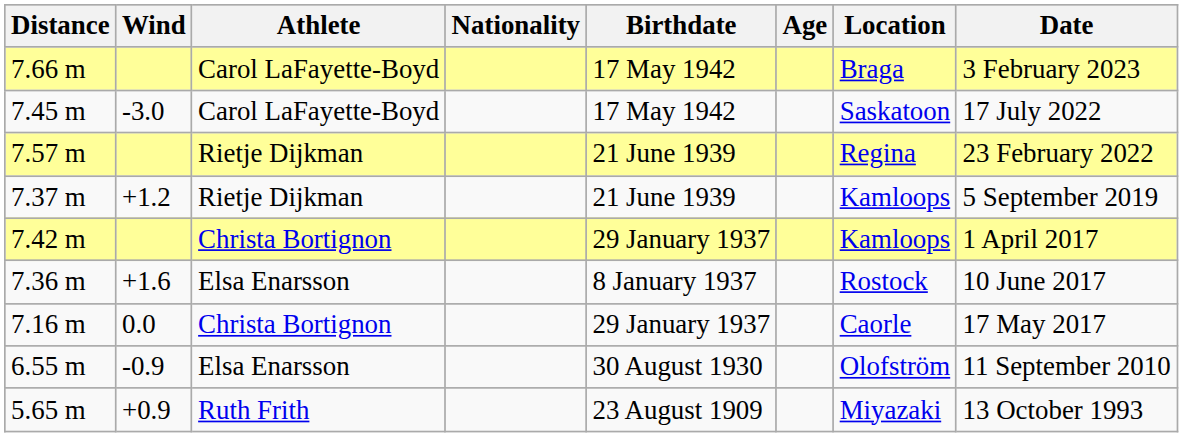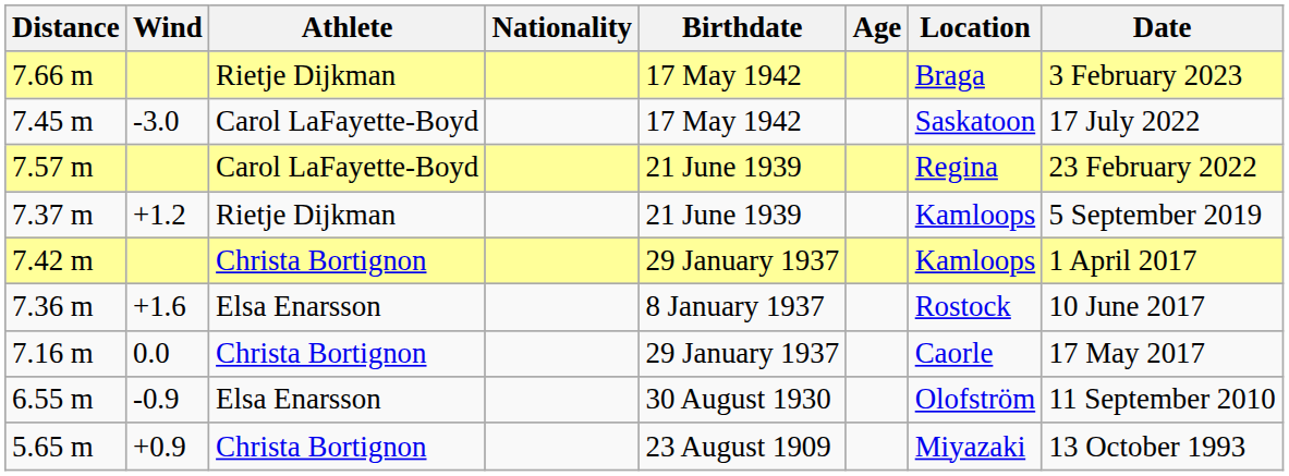 <table class="wikitable">
 <tr>
 <th>Distance</th>
 <th>Wind</th>
 <th>Athlete</th>
 <th>Nationality</th>
 <th>Birthdate</th>
 <th>Age</th>
 <th>Location</th>
 <th>Date</th>
 </tr>
 <tr style="background:#ff9;">
 <td>7.66 m </td>
 <td></td>
-<td>Carol LaFayette-Boyd</td>
+<td>Rietje Dijkman</td>
 <td></td>
 <td>17 May 1942</td>
 <td></td>
 <td><a href='#'>Braga</a></td>
 <td>3 February 2023</td>
 </tr>
 <tr>
 <td>7.45 m</td>
 <td>-3.0</td>
 <td>Carol LaFayette-Boyd</td>
 <td></td>
 <td>17 May 1942</td>
 <td></td>
 <td><a href='#'>Saskatoon</a></td>
 <td>17 July 2022</td>
 </tr>
 <tr style="background:#ff9;">
 <td>7.57 m </td>
 <td></td>
-<td>Rietje Dijkman</td>
+<td>Carol LaFayette-Boyd</td>
 <td></td>
 <td>21 June 1939</td>
 <td></td>
 <td><a href='#'>Regina</a></td>
 <td>23 February 2022</td>
 </tr>
 <tr>
 <td>7.37 m</td>
 <td>+1.2</td>
 <td>Rietje Dijkman</td>
 <td></td>
 <td>21 June 1939</td>
 <td></td>
 <td><a href='#'>Kamloops</a></td>
 <td>5 September 2019</td>
 </tr>
 <tr style="background:#ff9;">
 <td>7.42 m </td>
 <td></td>
 <td><a href='#'>Christa Bortignon</a></td>
 <td></td>
 <td>29 January 1937</td>
 <td></td>
 <td><a href='#'>Kamloops</a></td>
 <td>1 April 2017</td>
 </tr>
 <tr>
 <td>7.36 m</td>
 <td>+1.6</td>
 <td>Elsa Enarsson</td>
 <td></td>
 <td>8 January 1937</td>
 <td></td>
 <td><a href='#'>Rostock</a></td>
 <td>10 June 2017</td>
 </tr>
 <tr>
 <td>7.16 m</td>
 <td>0.0</td>
 <td><a href='#'>Christa Bortignon</a></td>
 <td></td>
 <td>29 January 1937</td>
 <td></td>
 <td><a href='#'>Caorle</a></td>
 <td>17 May 2017</td>
 </tr>
 <tr>
 <td>6.55 m</td>
 <td>-0.9</td>
 <td>Elsa Enarsson</td>
 <td></td>
 <td>30 August 1930</td>
 <td></td>
 <td><a href='#'>Olofström</a></td>
 <td>11 September 2010</td>
 </tr>
 <tr>
 <td>5.65 m</td>
 <td>+0.9</td>
-<td><a href='#'>Ruth Frith</a></td>
+<td><a href='#'>Christa Bortignon</a></td>
 <td></td>
 <td>23 August 1909</td>
 <td></td>
 <td><a href='#'>Miyazaki</a></td>
 <td>13 October 1993</td>
 </tr>
 </table>
